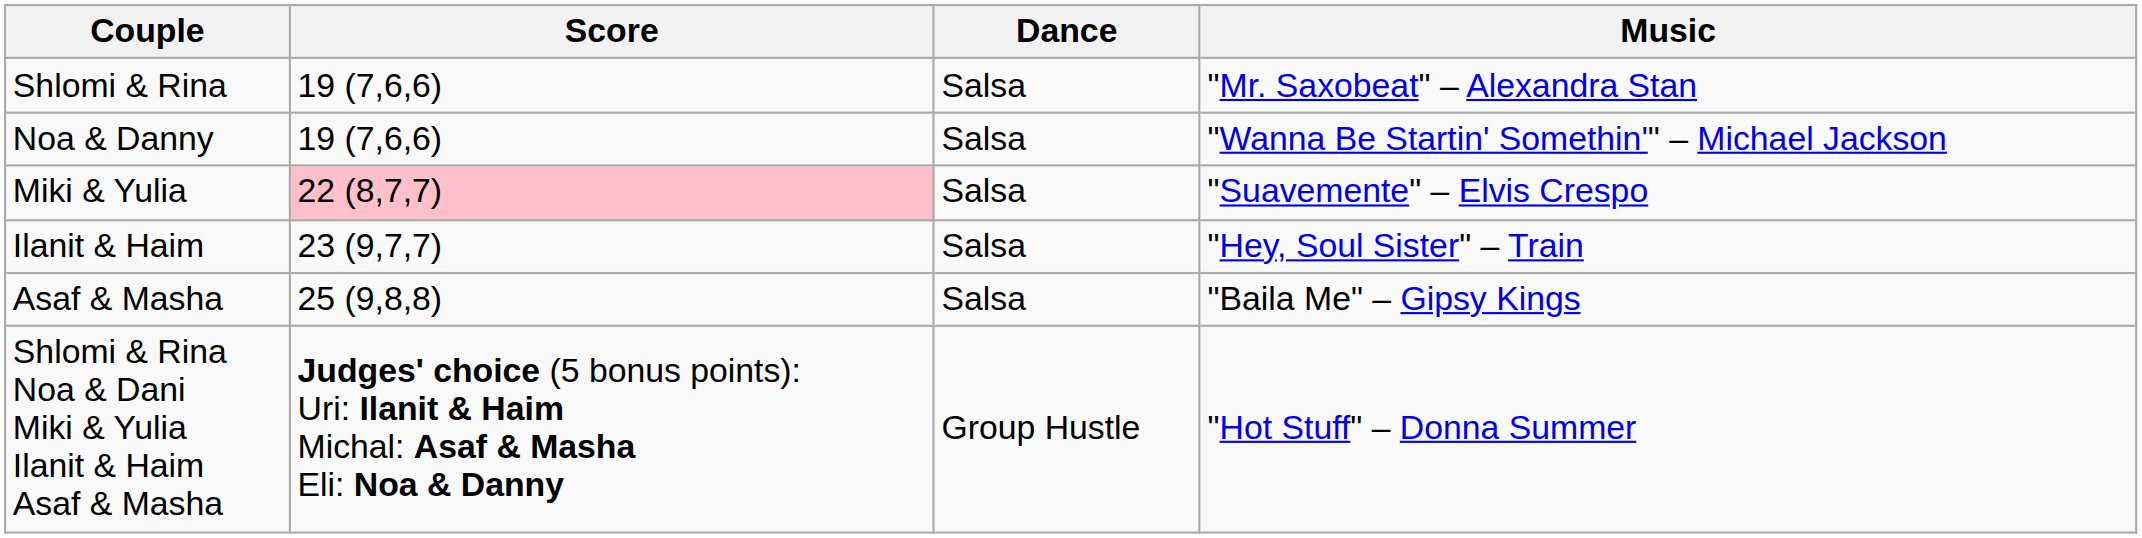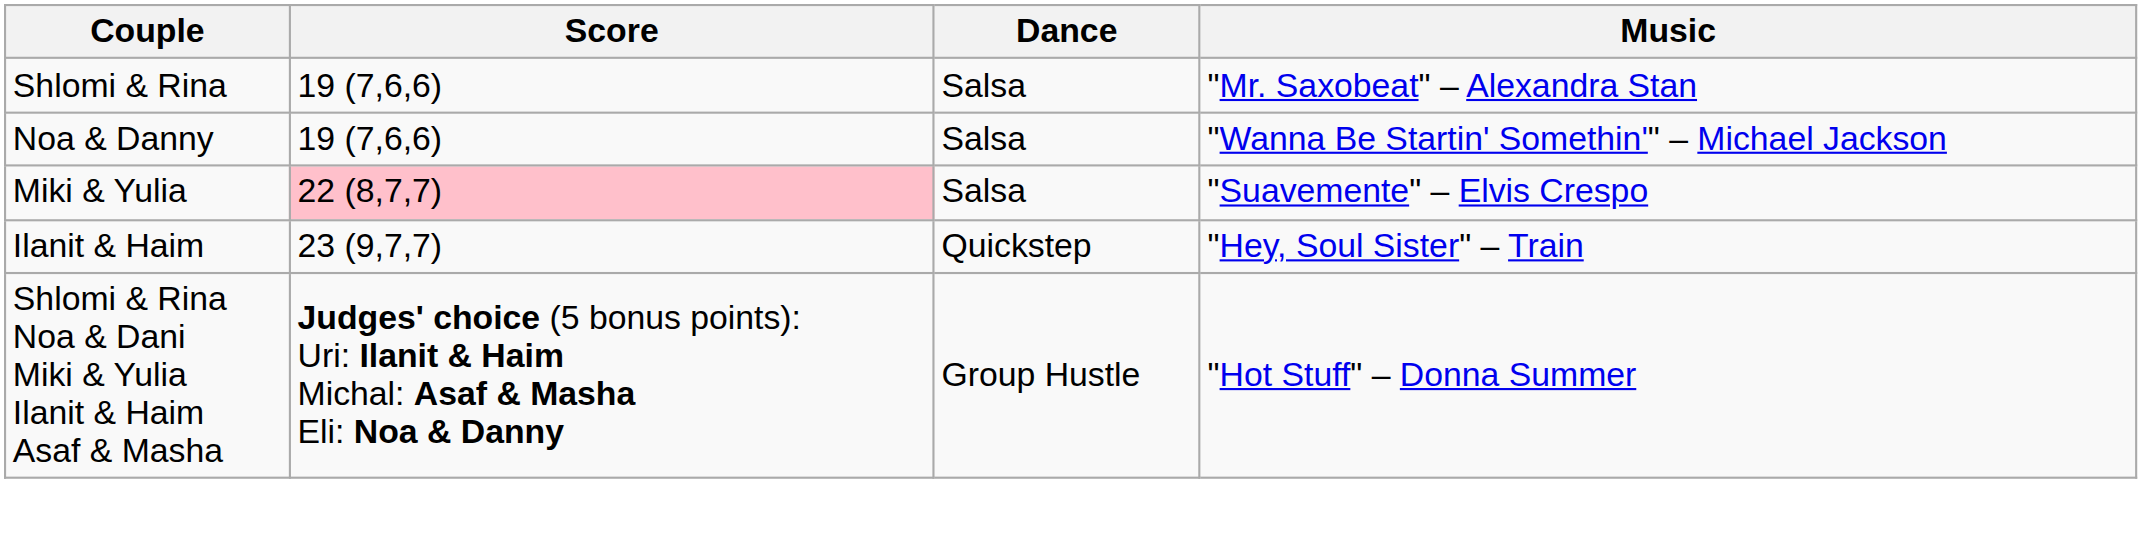 <table class="wikitable" style="width:80%;">
 <tr>
 <th>Couple</th>
 <th>Score</th>
 <th>Dance</th>
 <th>Music</th>
 </tr>
 <tr>
 <td>Shlomi & Rina</td>
 <td>19 (7,6,6)</td>
 <td>Salsa</td>
 <td>"<a href='#'>Mr. Saxobeat</a>" – <a href='#'>Alexandra Stan</a></td>
 </tr>
 <tr>
 <td>Noa & Danny</td>
 <td>19 (7,6,6)</td>
 <td>Salsa</td>
 <td>"<a href='#'>Wanna Be Startin' Somethin'</a>" – <a href='#'>Michael Jackson</a></td>
 </tr>
 <tr>
 <td>Miki & Yulia</td>
 <td style="background: pink;">22 (8,7,7)</td>
 <td>Salsa</td>
 <td>"<a href='#'>Suavemente</a>" – <a href='#'>Elvis Crespo</a></td>
 </tr>
 <tr>
 <td>Ilanit & Haim</td>
 <td>23 (9,7,7)</td>
-<td>Salsa</td>
+<td>Quickstep</td>
 <td>"<a href='#'>Hey, Soul Sister</a>" – <a href='#'>Train</a></td>
-</tr>
-<tr>
-<td>Asaf & Masha</td>
-<td>25 (9,8,8)</td>
-<td>Salsa</td>
-<td>"Baila Me" – <a href='#'>Gipsy Kings</a></td>
 </tr>
 <tr>
 <td>Shlomi & Rina<br>Noa & Dani<br>Miki & Yulia<br>Ilanit & Haim<br>Asaf & Masha</td>
 <td><strong>Judges' choice</strong> (5 bonus points):<br>Uri: <strong>Ilanit & Haim</strong><br>Michal: <strong>Asaf & Masha</strong><br>Eli: <strong>Noa & Danny</strong></td>
 <td>Group Hustle</td>
 <td>"<a href='#'>Hot Stuff</a>" – <a href='#'>Donna Summer</a></td>
 </tr>
 </table>
